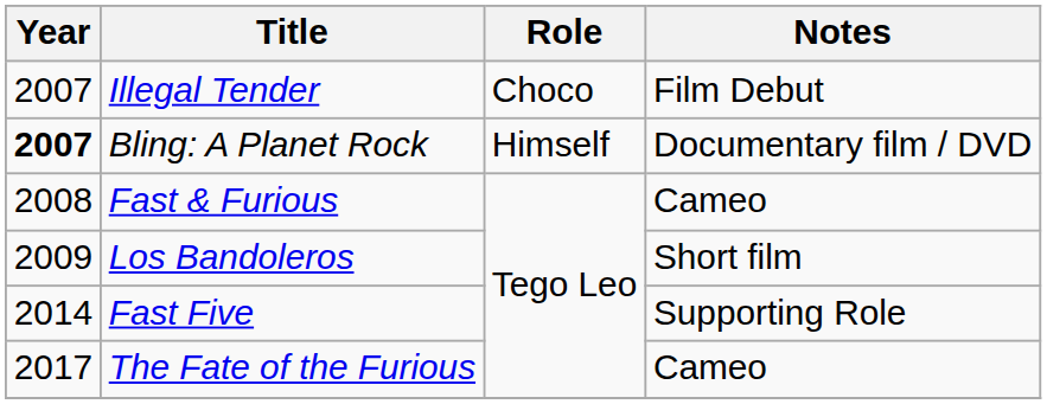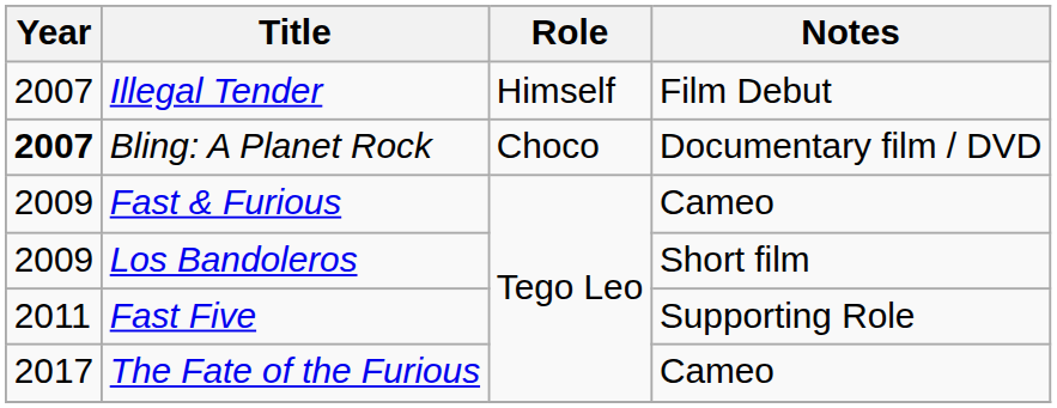 <table class="wikitable sortable">
 <tr>
 <th>Year</th>
 <th>Title</th>
 <th>Role</th>
 <th class="unsortable">Notes</th>
 </tr>
 <tr>
 <td>2007</td>
 <td><em><a href='#'>Illegal Tender</a></em></td>
-<td>Choco</td>
+<td>Himself</td>
 <td>Film Debut</td>
 </tr>
 <tr>
 <td><strong>2007</strong></td>
 <td><em>Bling: A Planet Rock</em></td>
-<td>Himself</td>
+<td>Choco</td>
 <td>Documentary film / DVD</td>
 </tr>
 <tr>
-<td>2008</td>
+<td>2009</td>
 <td><em><a href='#'>Fast & Furious</a></em></td>
 <td rowspan="4">Tego Leo</td>
 <td>Cameo</td>
 </tr>
 <tr>
 <td>2009</td>
 <td><em><a href='#'>Los Bandoleros</a></em></td>
 <td>Short film</td>
 </tr>
 <tr>
-<td>2014 </td>
+<td>2011 </td>
 <td><em><a href='#'>Fast Five</a></em></td>
 <td>Supporting Role</td>
 </tr>
 <tr>
 <td>2017</td>
 <td><em><a href='#'>The Fate of the Furious</a></em></td>
 <td>Cameo</td>
 </tr>
 <tr>
 </tr>
 </table>
